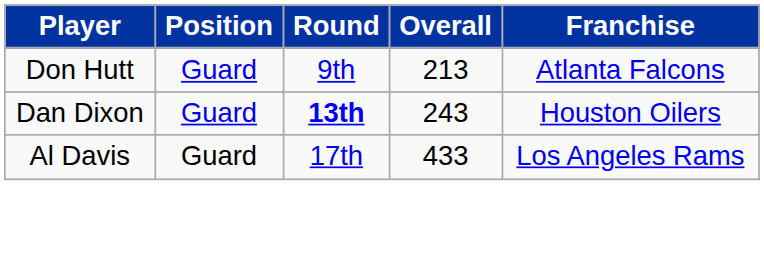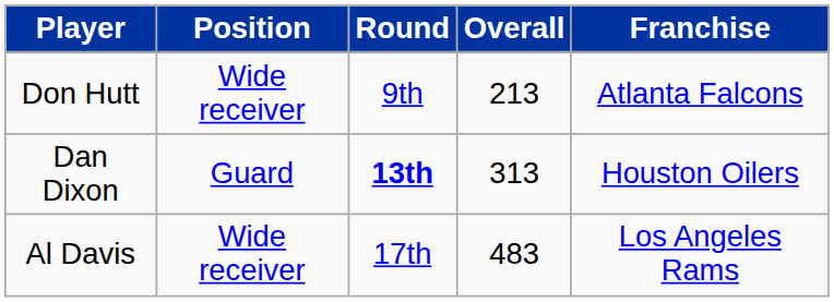 <table class="wikitable" width="50%">
 <tr align="center"  style="background:#0033A0;color:white;"   >
 <td><strong>Player</strong></td>
 <td><strong>Position</strong></td>
 <td><strong>Round</strong></td>
 <td><strong>Overall</strong></td>
 <td><strong>Franchise</strong></td>
 </tr>
 <tr align="center" bgcolor="">
 <td>Don Hutt</td>
-<td><a href='#'>Guard</a></td>
+<td><a href='#'>Wide receiver</a></td>
 <td><a href='#'>9th</a></td>
 <td>213</td>
 <td><a href='#'>Atlanta Falcons</a></td>
 </tr>
 <tr align="center" bgcolor="">
 <td>Dan Dixon</td>
 <td><a href='#'>Guard</a></td>
 <td><strong><a href='#'>13th</a></strong></td>
-<td>243</td>
+<td>313</td>
 <td><a href='#'>Houston Oilers</a></td>
 </tr>
 <tr align="center" bgcolor="">
 <td>Al Davis</td>
-<td>Guard</td>
+<td><a href='#'>Wide receiver</a></td>
 <td><a href='#'>17th</a></td>
-<td>433</td>
+<td>483</td>
 <td><a href='#'>Los Angeles Rams</a></td>
 </tr>
 </table>
